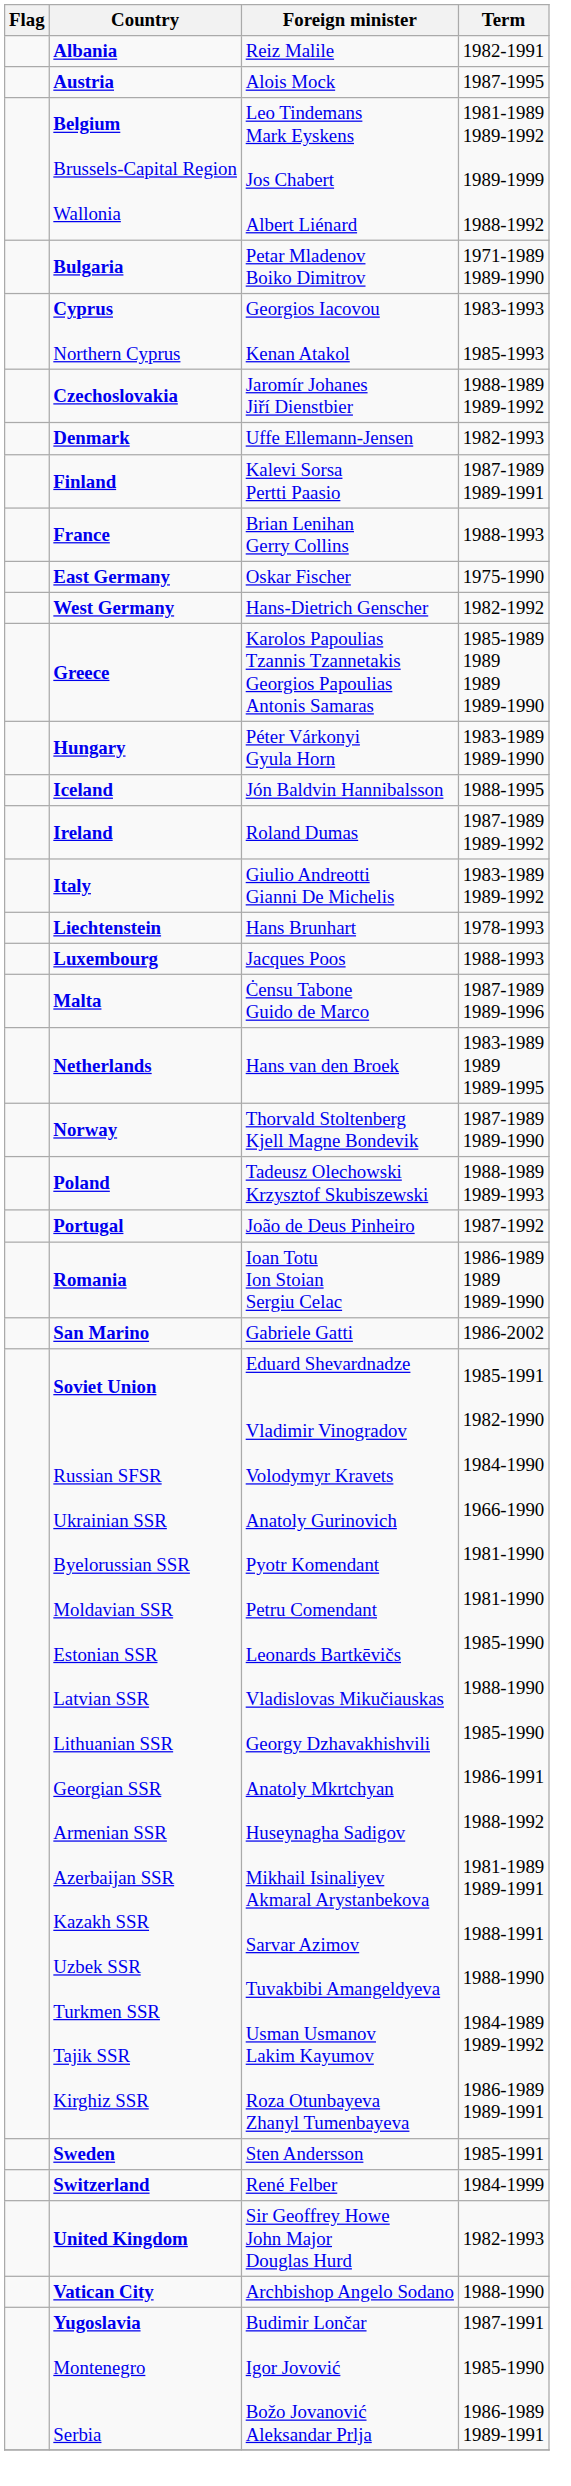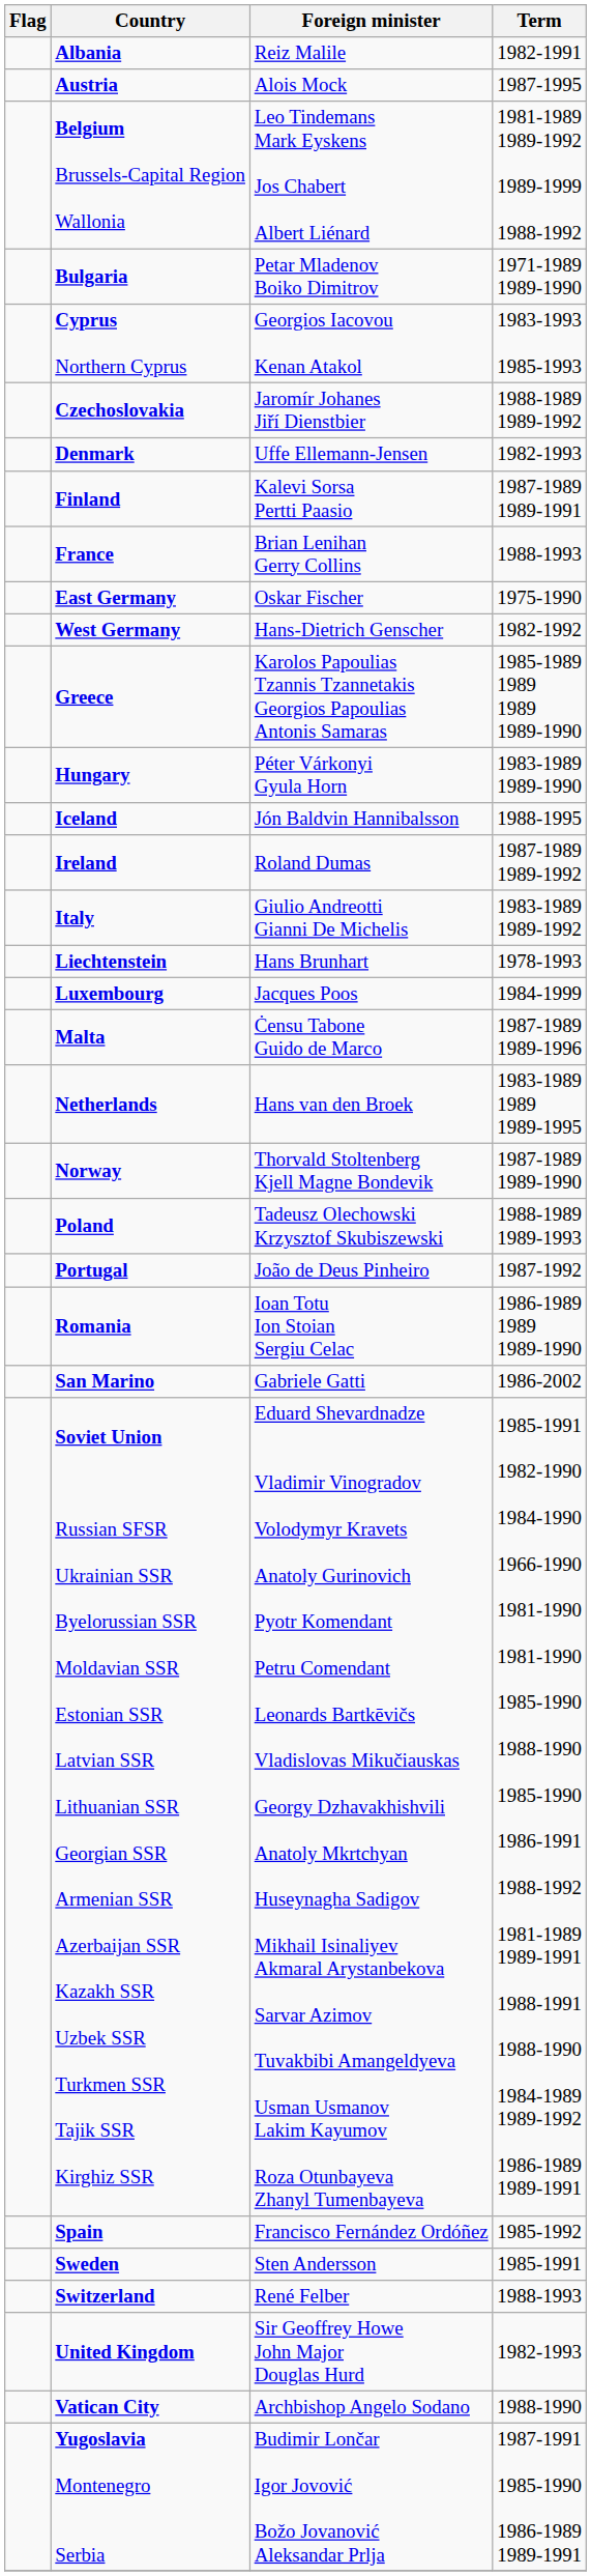 <table class="wikitable" style="font-size:95%;">
 <tr>
 <th>Flag</th>
 <th>Country</th>
 <th>Foreign minister</th>
 <th>Term</th>
 </tr>
 <tr>
 <td></td>
 <td><strong><a href='#'>Albania</a></strong></td>
 <td><a href='#'>Reiz Malile</a></td>
 <td>1982-1991</td>
 </tr>
 <tr>
 <td></td>
 <td><strong><a href='#'>Austria</a></strong></td>
 <td><a href='#'>Alois Mock</a></td>
 <td>1987-1995</td>
 </tr>
 <tr>
 <td><br><br><br><br></td>
 <td><strong><a href='#'>Belgium</a></strong><br><br><a href='#'>Brussels-Capital Region</a><br><br><a href='#'>Wallonia</a></td>
 <td><a href='#'>Leo Tindemans</a><br><a href='#'>Mark Eyskens</a><br><br><a href='#'>Jos Chabert</a><br><br><a href='#'>Albert Liénard</a></td>
 <td>1981-1989<br>1989-1992<br><br>1989-1999<br><br>1988-1992</td>
 </tr>
 <tr>
 <td></td>
 <td><strong><a href='#'>Bulgaria</a></strong></td>
 <td><a href='#'>Petar Mladenov</a><br><a href='#'>Boiko Dimitrov</a></td>
 <td>1971-1989<br>1989-1990</td>
 </tr>
 <tr>
 <td><br><br></td>
 <td><strong><a href='#'>Cyprus</a></strong><br><br><a href='#'>Northern Cyprus</a></td>
 <td><a href='#'>Georgios Iacovou</a><br><br><a href='#'>Kenan Atakol</a></td>
 <td>1983-1993<br><br>1985-1993</td>
 </tr>
 <tr>
 <td></td>
 <td><strong><a href='#'>Czechoslovakia</a></strong></td>
 <td><a href='#'>Jaromír Johanes</a><br><a href='#'>Jiří Dienstbier</a></td>
 <td>1988-1989<br>1989-1992</td>
 </tr>
 <tr>
 <td></td>
 <td><strong><a href='#'>Denmark</a></strong></td>
 <td><a href='#'>Uffe Ellemann-Jensen</a></td>
 <td>1982-1993</td>
 </tr>
 <tr>
 <td></td>
 <td><strong><a href='#'>Finland</a></strong></td>
 <td><a href='#'>Kalevi Sorsa</a><br><a href='#'>Pertti Paasio</a></td>
 <td>1987-1989<br>1989-1991</td>
 </tr>
 <tr>
 <td></td>
 <td><strong><a href='#'>France</a></strong></td>
 <td><a href='#'>Brian Lenihan</a><br><a href='#'>Gerry Collins</a></td>
 <td>1988-1993</td>
 </tr>
 <tr>
 <td></td>
 <td><strong><a href='#'>East Germany</a></strong></td>
 <td><a href='#'>Oskar Fischer</a></td>
 <td>1975-1990</td>
 </tr>
 <tr>
 <td></td>
 <td><strong><a href='#'>West Germany</a></strong></td>
 <td><a href='#'>Hans-Dietrich Genscher</a></td>
 <td>1982-1992</td>
 </tr>
 <tr>
 <td></td>
 <td><strong><a href='#'>Greece</a></strong></td>
 <td><a href='#'>Karolos Papoulias</a><br><a href='#'>Tzannis Tzannetakis</a><br><a href='#'>Georgios Papoulias</a><br><a href='#'>Antonis Samaras</a></td>
 <td>1985-1989<br>1989<br>1989<br>1989-1990</td>
 </tr>
 <tr>
 <td></td>
 <td><strong><a href='#'>Hungary</a></strong></td>
 <td><a href='#'>Péter Várkonyi</a><br><a href='#'>Gyula Horn</a></td>
 <td>1983-1989<br>1989-1990</td>
 </tr>
 <tr>
 <td></td>
 <td><strong><a href='#'>Iceland</a></strong></td>
 <td><a href='#'>Jón Baldvin Hannibalsson</a></td>
 <td>1988-1995</td>
 </tr>
 <tr>
 <td></td>
 <td><strong><a href='#'>Ireland</a></strong></td>
 <td><a href='#'>Roland Dumas</a></td>
 <td>1987-1989<br>1989-1992</td>
 </tr>
 <tr>
 <td></td>
 <td><strong><a href='#'>Italy</a></strong></td>
 <td><a href='#'>Giulio Andreotti</a><br><a href='#'>Gianni De Michelis</a></td>
 <td>1983-1989<br>1989-1992</td>
 </tr>
 <tr>
 <td></td>
 <td><strong><a href='#'>Liechtenstein</a></strong></td>
 <td><a href='#'>Hans Brunhart</a></td>
 <td>1978-1993</td>
 </tr>
 <tr>
 <td></td>
 <td><strong><a href='#'>Luxembourg</a></strong></td>
 <td><a href='#'>Jacques Poos</a></td>
-<td>1988-1993</td>
+<td>1984-1999</td>
 </tr>
 <tr>
 <td></td>
 <td><strong><a href='#'>Malta</a></strong></td>
 <td><a href='#'>Ċensu Tabone</a><br><a href='#'>Guido de Marco</a></td>
 <td>1987-1989<br>1989-1996</td>
 </tr>
 <tr>
 <td></td>
 <td><strong><a href='#'>Netherlands</a></strong></td>
 <td><a href='#'>Hans van den Broek</a></td>
 <td>1983-1989<br>1989<br>1989-1995</td>
 </tr>
 <tr>
 <td></td>
 <td><strong><a href='#'>Norway</a></strong></td>
 <td><a href='#'>Thorvald Stoltenberg</a><br><a href='#'>Kjell Magne Bondevik</a></td>
 <td>1987-1989<br>1989-1990</td>
 </tr>
 <tr>
 <td></td>
 <td><strong><a href='#'>Poland</a></strong></td>
 <td><a href='#'>Tadeusz Olechowski</a><br><a href='#'>Krzysztof Skubiszewski</a></td>
 <td>1988-1989<br>1989-1993</td>
 </tr>
 <tr>
 <td></td>
 <td><strong><a href='#'>Portugal</a></strong></td>
 <td><a href='#'>João de Deus Pinheiro</a></td>
 <td>1987-1992</td>
 </tr>
 <tr>
 <td> </td>
 <td><strong><a href='#'>Romania</a></strong></td>
 <td><a href='#'>Ioan Totu</a><br><a href='#'>Ion Stoian</a><br><a href='#'>Sergiu Celac</a></td>
 <td>1986-1989<br>1989<br>1989-1990</td>
 </tr>
 <tr>
 <td></td>
 <td><strong><a href='#'>San Marino</a></strong></td>
 <td><a href='#'>Gabriele Gatti</a></td>
 <td>1986-2002</td>
 </tr>
 <tr>
 <td><br><br><br><br><br><br><br><br><br><br><br><br><br><br><br><br><br><br><br><br><br><br><br><br><br><br><br><br><br><br><br><br></td>
 <td><strong><a href='#'>Soviet Union</a></strong><br><br><br><br><a href='#'>Russian SFSR</a><br><br><a href='#'>Ukrainian SSR</a><br><br><a href='#'>Byelorussian SSR</a><br><br><a href='#'>Moldavian SSR</a><br><br><a href='#'>Estonian SSR</a><br><br><a href='#'>Latvian SSR</a><br><br><a href='#'>Lithuanian SSR</a><br><br><a href='#'>Georgian SSR</a><br><br><a href='#'>Armenian SSR</a><br><br><a href='#'>Azerbaijan SSR</a><br><br><a href='#'>Kazakh SSR</a><br><br><a href='#'>Uzbek SSR</a><br><br><a href='#'>Turkmen SSR</a><br><br><a href='#'>Tajik SSR</a><br><br><a href='#'>Kirghiz SSR</a></td>
 <td><a href='#'>Eduard Shevardnadze</a><br><br><br><a href='#'>Vladimir Vinogradov</a><br><br><a href='#'>Volodymyr Kravets</a><br><br><a href='#'>Anatoly Gurinovich</a><br><br><a href='#'>Pyotr Komendant</a><br><br><a href='#'>Petru Comendant</a><br><br><a href='#'>Leonards Bartkēvičs</a><br><br><a href='#'>Vladislovas Mikučiauskas</a><br><br><a href='#'>Georgy Dzhavakhishvili</a><br><br><a href='#'>Anatoly Mkrtchyan</a><br><br><a href='#'>Huseynagha Sadigov</a><br><br><a href='#'>Mikhail Isinaliyev</a><br><a href='#'>Akmaral Arystanbekova</a><br><br><a href='#'>Sarvar Azimov</a><br><br><a href='#'>Tuvakbibi Amangeldyeva</a><br><br><a href='#'>Usman Usmanov</a><br><a href='#'>Lakim Kayumov</a><br><br><a href='#'>Roza Otunbayeva</a><br><a href='#'>Zhanyl Tumenbayeva</a></td>
 <td>1985-1991<br><br>1982-1990<br><br>1984-1990<br><br>1966-1990<br><br>1981-1990<br><br>1981-1990<br><br>1985-1990<br><br>1988-1990<br><br>1985-1990<br><br>1986-1991<br><br>1988-1992<br><br>1981-1989<br>1989-1991<br><br>1988-1991<br><br>1988-1990<br><br>1984-1989<br>1989-1992<br><br>1986-1989<br>1989-1991</td>
 </tr>
 <tr>
 <td></td>
+<td><strong><a href='#'>Spain</a></strong></td>
+<td><a href='#'>Francisco Fernández Ordóñez</a></td>
+<td>1985-1992</td>
+</tr>
+<tr>
+<td></td>
 <td><strong><a href='#'>Sweden</a></strong></td>
 <td><a href='#'>Sten Andersson</a></td>
 <td>1985-1991</td>
 </tr>
 <tr>
 <td></td>
 <td><strong><a href='#'>Switzerland</a></strong></td>
 <td><a href='#'>René Felber</a></td>
-<td>1984-1999</td>
+<td>1988-1993</td>
 </tr>
 <tr>
 <td></td>
 <td><strong><a href='#'>United Kingdom</a></strong></td>
 <td><a href='#'>Sir Geoffrey Howe</a><br><a href='#'>John Major</a><br><a href='#'>Douglas Hurd</a></td>
 <td>1982-1993</td>
 </tr>
 <tr>
 <td></td>
 <td><strong><a href='#'>Vatican City</a></strong></td>
 <td><a href='#'>Archbishop Angelo Sodano</a></td>
 <td>1988-1990</td>
 </tr>
 <tr>
 <td><br><br><br><br><br></td>
 <td><strong><a href='#'>Yugoslavia</a></strong><br><br><a href='#'>Montenegro</a><br><br><br><a href='#'>Serbia</a></td>
 <td><a href='#'>Budimir Lončar</a><br><br><a href='#'>Igor Jovović</a><br><br><a href='#'>Božo Jovanović</a><br><a href='#'>Aleksandar Prlja</a></td>
 <td>1987-1991<br><br>1985-1990<br><br>1986-1989<br>1989-1991</td>
 </tr>
 <tr>
 </tr>
 </table>
